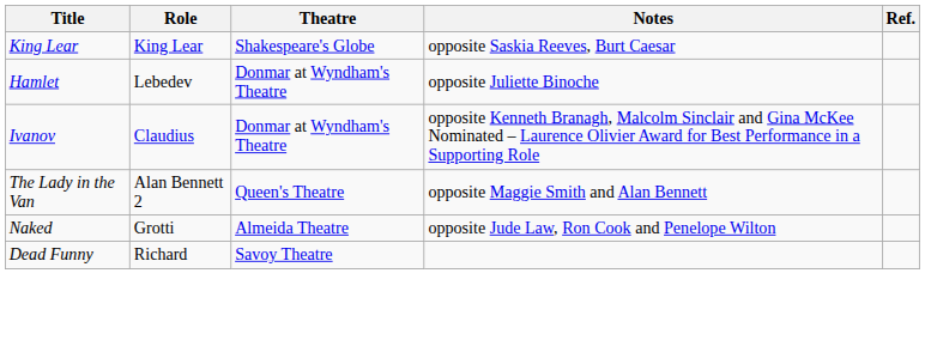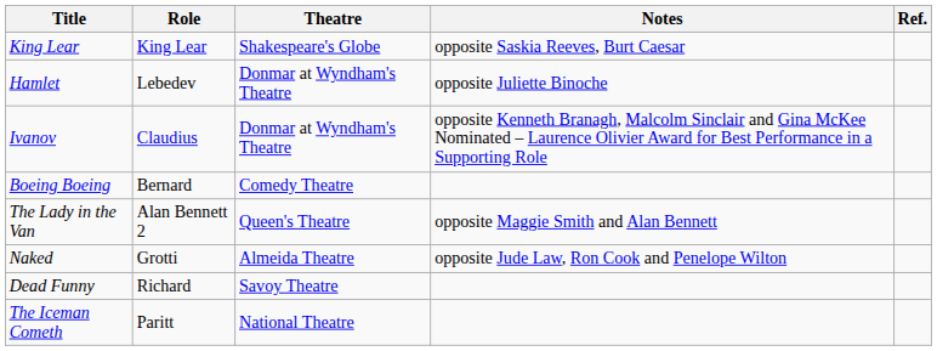 <table class="wikitable">
 <tr>
 <th>Title</th>
 <th>Role</th>
 <th>Theatre</th>
 <th>Notes</th>
 <th>Ref.</th>
 </tr>
 <tr Noël>
 <td><em><a href='#'>King Lear</a></em></td>
 <td><a href='#'>King Lear</a></td>
 <td><a href='#'>Shakespeare's Globe</a></td>
 <td>opposite <a href='#'>Saskia Reeves</a>, <a href='#'>Burt Caesar</a></td>
 <td></td>
 </tr>
 <tr>
 <td><em><a href='#'>Hamlet</a></em></td>
 <td>Lebedev</td>
 <td><a href='#'>Donmar</a> at <a href='#'>Wyndham's Theatre</a></td>
 <td>opposite <a href='#'>Juliette Binoche</a></td>
 <td></td>
 </tr>
 <tr>
 <td><em><a href='#'>Ivanov</a></em></td>
 <td><a href='#'>Claudius</a></td>
 <td><a href='#'>Donmar</a> at <a href='#'>Wyndham's Theatre</a></td>
 <td>opposite <a href='#'>Kenneth Branagh</a>, <a href='#'>Malcolm Sinclair</a> and <a href='#'>Gina McKee</a><br>Nominated – <a href='#'>Laurence Olivier Award for Best Performance in a Supporting Role</a></td>
 <td></td>
 </tr>
 <tr>
+<td><em><a href='#'>Boeing Boeing</a></em></td>
+<td>Bernard</td>
+<td><a href='#'>Comedy Theatre</a></td>
+<td></td>
+<td></td>
+</tr>
+<tr>
 <td><em>The Lady in the Van</em></td>
 <td>Alan Bennett 2</td>
 <td><a href='#'>Queen's Theatre</a></td>
 <td>opposite <a href='#'>Maggie Smith</a> and <a href='#'>Alan Bennett</a></td>
 <td></td>
 </tr>
 <tr>
 <td><em>Naked</em></td>
 <td>Grotti</td>
 <td><a href='#'>Almeida Theatre</a></td>
 <td>opposite <a href='#'>Jude Law</a>, <a href='#'>Ron Cook</a> and <a href='#'>Penelope Wilton</a></td>
 <td></td>
 </tr>
 <tr>
 <td><em>Dead Funny</em></td>
 <td>Richard</td>
 <td><a href='#'>Savoy Theatre</a></td>
 <td></td>
 <td></td>
 </tr>
+<tr>
+<td><em><a href='#'>The Iceman Cometh</a></em></td>
+<td>Paritt</td>
+<td><a href='#'>National Theatre</a></td>
+<td></td>
+<td></td>
+</tr>
 </table>
